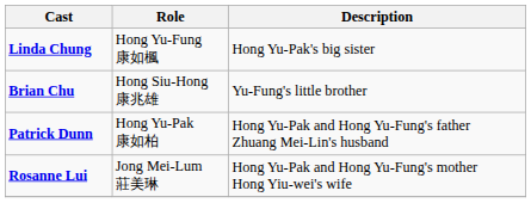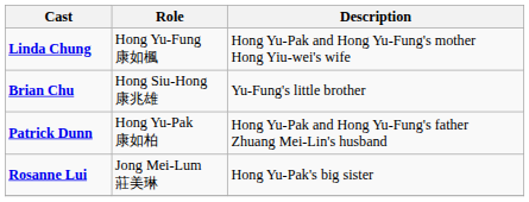 <table class="wikitable" width="65%">
 <tr>
 <th>Cast</th>
 <th>Role</th>
 <th>Description</th>
 </tr>
 <tr>
 <td><strong><a href='#'>Linda Chung</a></strong></td>
 <td>Hong Yu-Fung<br>康如楓</td>
-<td>Hong Yu-Pak's big sister</td>
+<td>Hong Yu-Pak and Hong Yu-Fung's mother<br> Hong Yiu-wei's wife</td>
 </tr>
 <tr>
 <td><strong><a href='#'>Brian Chu</a></strong></td>
 <td>Hong Siu-Hong<br>康兆雄</td>
 <td>Yu-Fung's little brother</td>
 </tr>
 <tr>
 <td><strong><a href='#'>Patrick Dunn</a></strong></td>
 <td>Hong Yu-Pak<br>康如柏</td>
 <td>Hong Yu-Pak and Hong Yu-Fung's father<br>Zhuang Mei-Lin's husband</td>
 </tr>
 <tr>
 <td><strong><a href='#'>Rosanne Lui</a></strong></td>
 <td>Jong Mei-Lum<br>莊美琳</td>
-<td>Hong Yu-Pak and Hong Yu-Fung's mother<br> Hong Yiu-wei's wife</td>
+<td>Hong Yu-Pak's big sister</td>
 </tr>
 <tr>
 </tr>
 </table>
